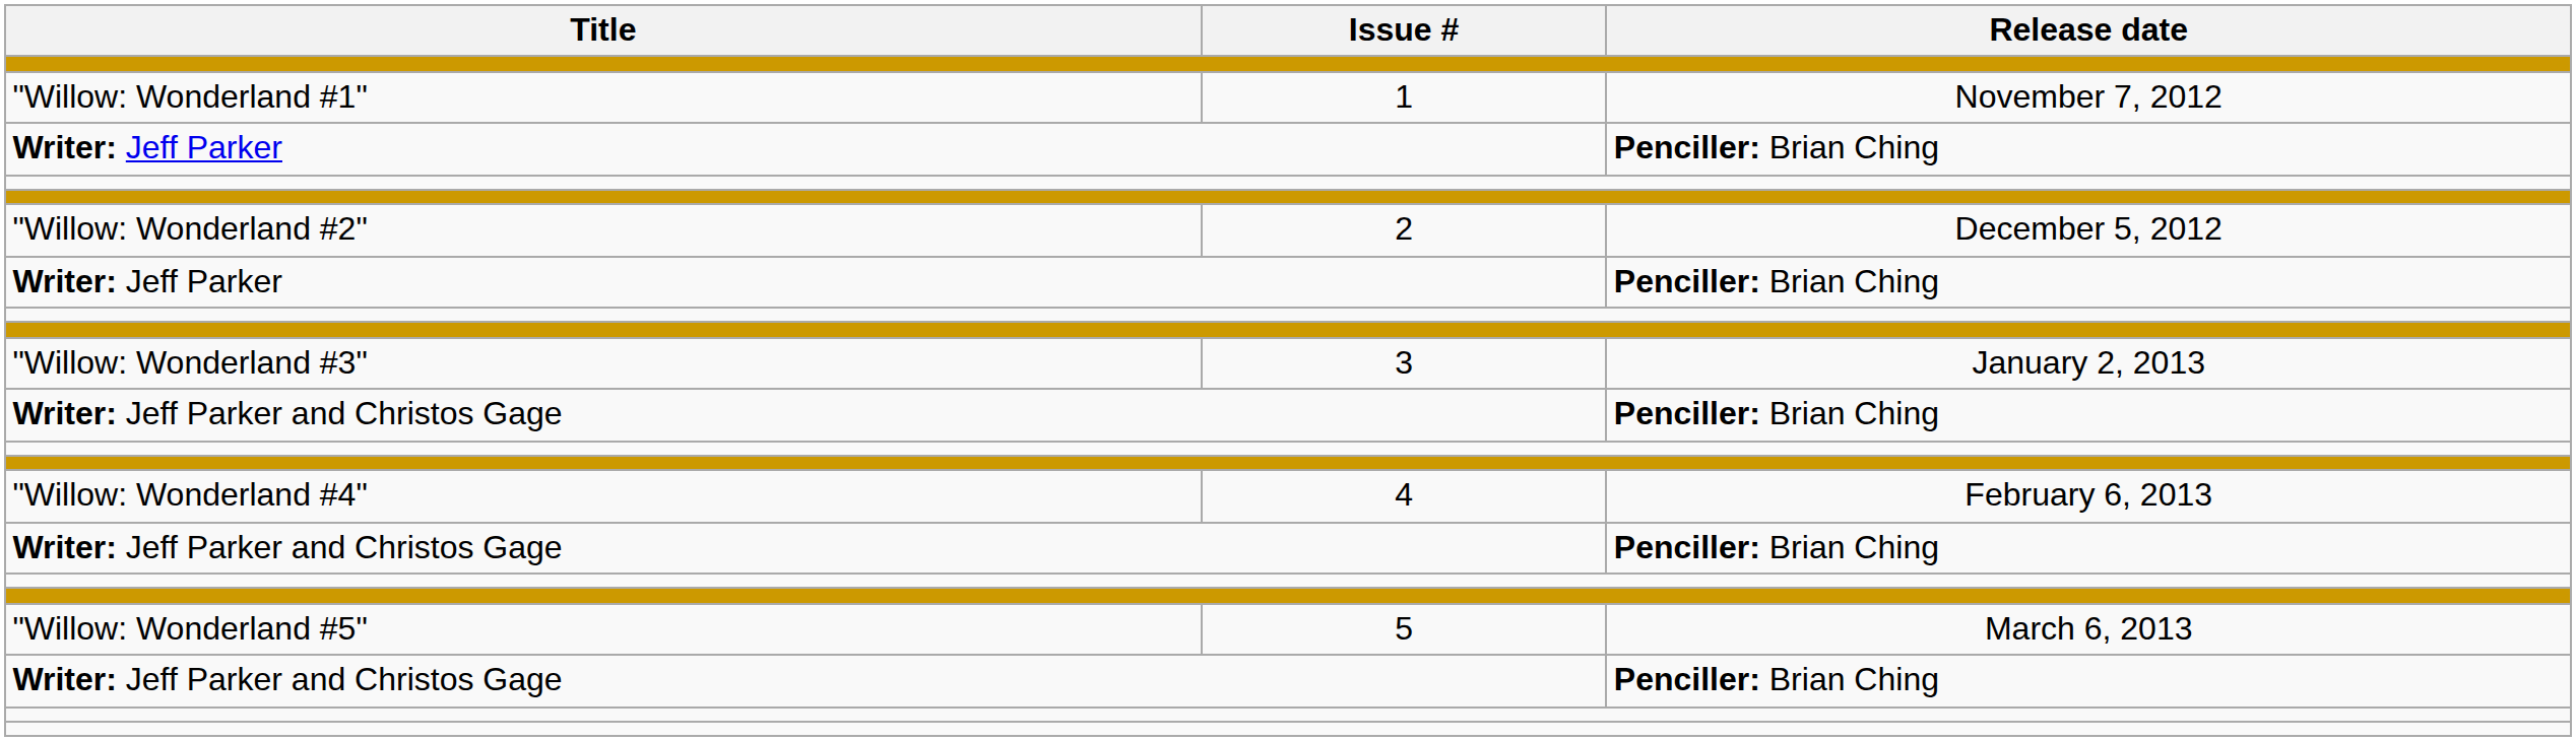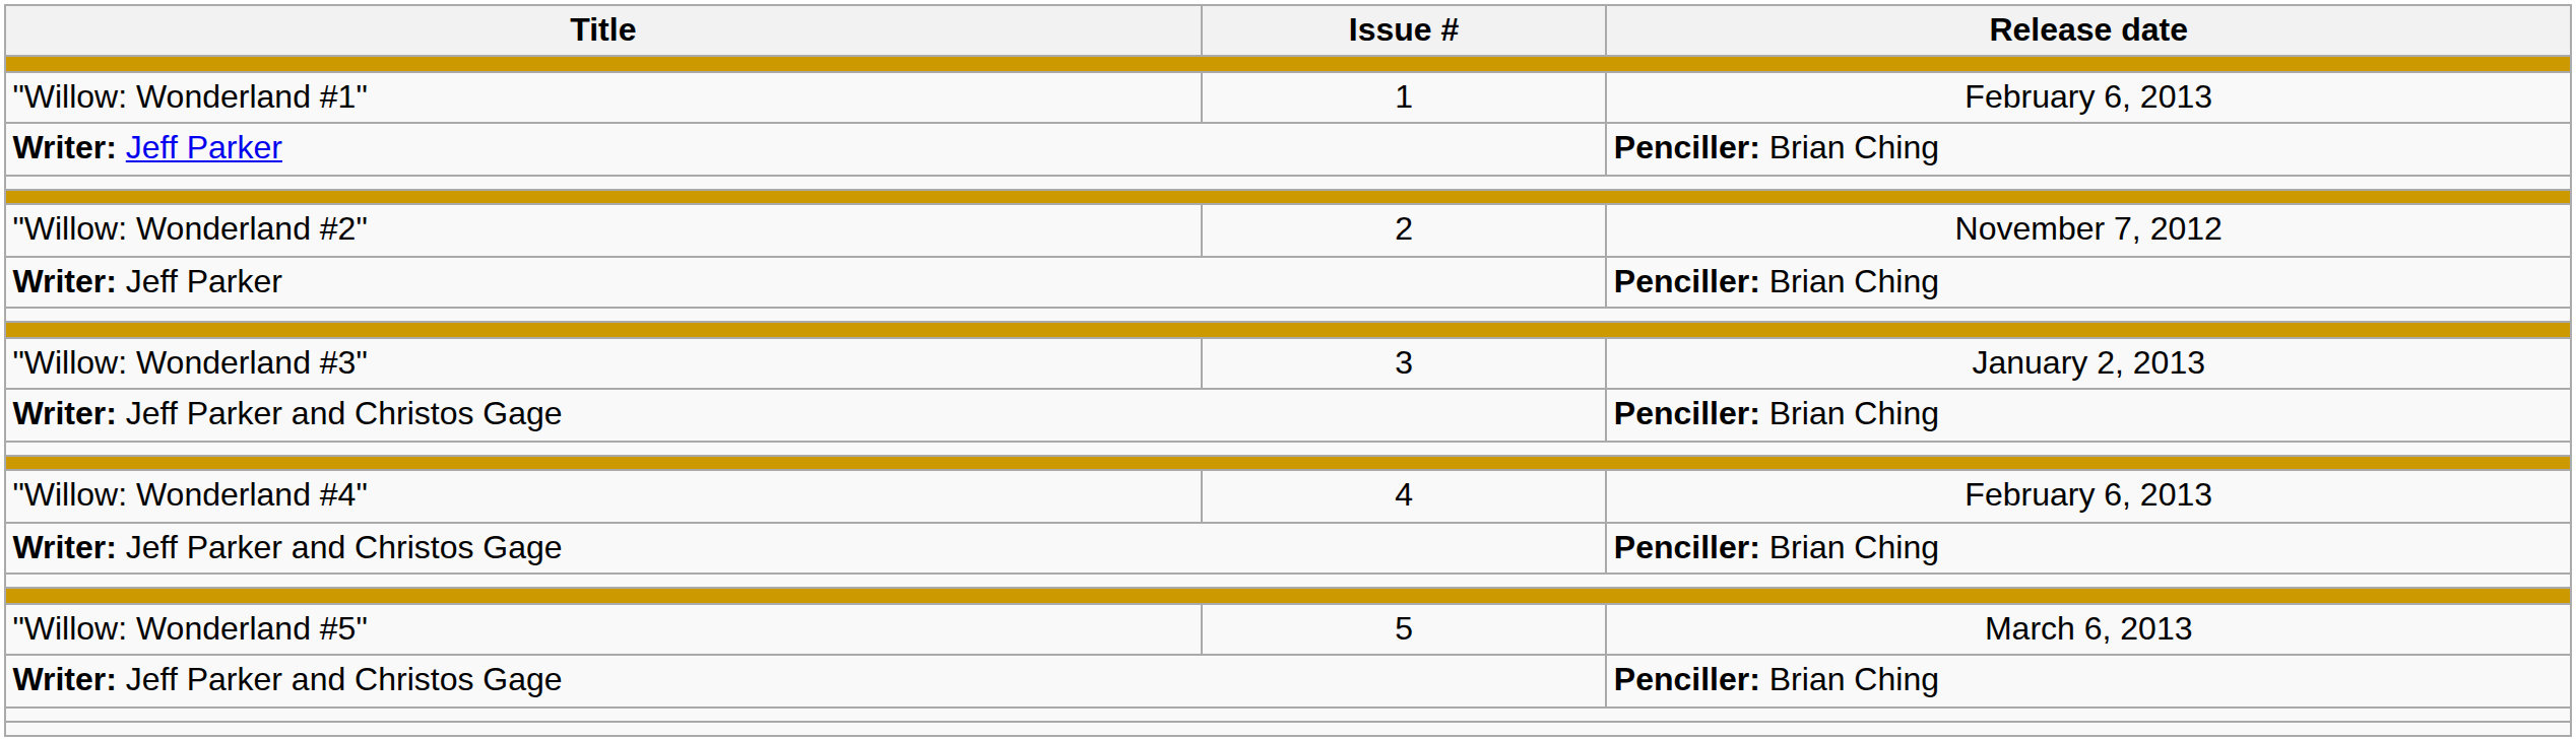 <table class="wikitable" style="width:100%">
 <tr>
 <th>Title</th>
 <th>Issue #</th>
 <th>Release date</th>
 </tr>
 <tr>
 <td colspan="6" style="background:#cc9900;"></td>
 </tr>
 <tr>
 <td>"Willow: Wonderland #1"</td>
 <td style="text-align:center;">1</td>
-<td style="text-align:center;">November 7, 2012</td>
+<td style="text-align:center;">February 6, 2013</td>
 </tr>
 <tr>
 <td colspan="2"><strong>Writer:</strong> <a href='#'>Jeff Parker</a></td>
 <td><strong>Penciller:</strong> Brian Ching</td>
 </tr>
 <tr>
 <td colspan="6"></td>
 </tr>
 <tr>
 <td colspan="6" style="background:#cc9900;"></td>
 </tr>
 <tr>
 <td>"Willow: Wonderland #2"</td>
 <td style="text-align:center;">2</td>
-<td style="text-align:center;">December 5, 2012</td>
+<td style="text-align:center;">November 7, 2012</td>
 </tr>
 <tr>
 <td colspan="2"><strong>Writer:</strong> Jeff Parker</td>
 <td><strong>Penciller:</strong> Brian Ching</td>
 </tr>
 <tr>
 <td colspan="6"></td>
 </tr>
 <tr>
 <td colspan="6" style="background:#cc9900;"></td>
 </tr>
 <tr>
 <td>"Willow: Wonderland #3"</td>
 <td style="text-align:center;">3</td>
 <td style="text-align:center;">January 2, 2013</td>
 </tr>
 <tr>
 <td colspan="2"><strong>Writer:</strong> Jeff Parker and Christos Gage</td>
 <td><strong>Penciller:</strong> Brian Ching</td>
 </tr>
 <tr>
 <td colspan="6"></td>
 </tr>
 <tr>
 <td colspan="6" style="background:#cc9900;"></td>
 </tr>
 <tr>
 <td>"Willow: Wonderland #4"</td>
 <td style="text-align:center;">4</td>
 <td style="text-align:center;">February 6, 2013</td>
 </tr>
 <tr>
 <td colspan="2"><strong>Writer:</strong> Jeff Parker and Christos Gage</td>
 <td><strong>Penciller:</strong> Brian Ching</td>
 </tr>
 <tr>
 <td colspan="6"></td>
 </tr>
 <tr>
 <td colspan="6" style="background:#cc9900;"></td>
 </tr>
 <tr>
 <td>"Willow: Wonderland #5"</td>
 <td style="text-align:center;">5</td>
 <td style="text-align:center;">March 6, 2013</td>
 </tr>
 <tr>
 <td colspan="2"><strong>Writer:</strong> Jeff Parker and Christos Gage</td>
 <td><strong>Penciller:</strong> Brian Ching</td>
 </tr>
 <tr>
 <td colspan="6"></td>
 </tr>
 <tr>
 <td colspan="6"></td>
 </tr>
 </table>
